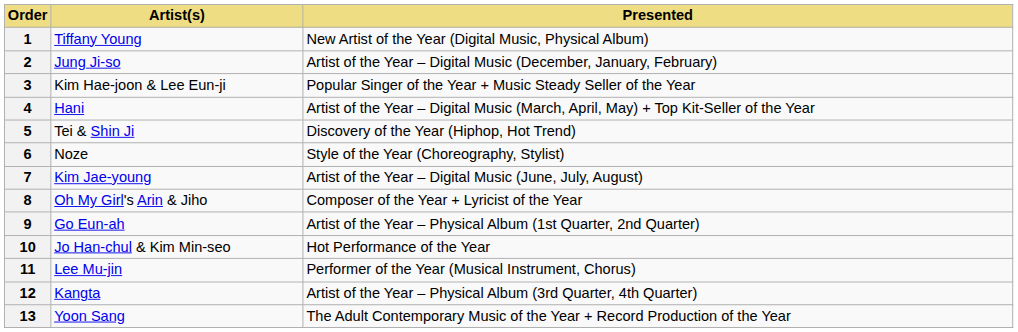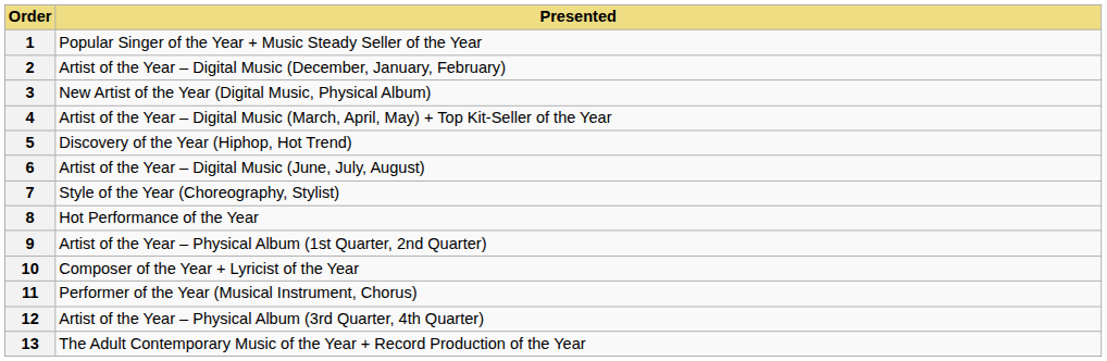 <table class="wikitable plainrowheaders" style="width:70%">
 <tr>
 <th scope="col" style="background:#EEDD82; width:2%">Order</th>
-<th scope="col" style="background:#EEDD82">Artist(s)</th>
 <th scope="col" style="background:#EEDD82">Presented</th>
 </tr>
 <tr>
 <th scope="row">1</th>
-<td><a href='#'>Tiffany Young</a></td>
-<td>New Artist of the Year (Digital Music, Physical Album)</td>
+<td>Popular Singer of the Year + Music Steady Seller of the Year</td>
 </tr>
 <tr>
 <th scope="row">2</th>
-<td><a href='#'>Jung Ji-so</a></td>
 <td>Artist of the Year – Digital Music (December, January, February)</td>
 </tr>
 <tr>
 <th scope="row">3</th>
-<td>Kim Hae-joon & Lee Eun-ji</td>
-<td>Popular Singer of the Year + Music Steady Seller of the Year</td>
+<td>New Artist of the Year (Digital Music, Physical Album)</td>
 </tr>
 <tr>
 <th scope="row">4</th>
-<td><a href='#'>Hani</a></td>
 <td>Artist of the Year – Digital Music (March, April, May) + Top Kit-Seller of the Year</td>
 </tr>
 <tr>
 <th scope="row">5</th>
-<td>Tei & <a href='#'>Shin Ji</a></td>
 <td>Discovery of the Year (Hiphop, Hot Trend)</td>
 </tr>
 <tr>
 <th scope="row">6</th>
-<td>Noze</td>
+<td>Artist of the Year – Digital Music (June, July, August)</td>
+</tr>
+<tr>
+<th scope="row">7</th>
 <td>Style of the Year (Choreography, Stylist)</td>
 </tr>
 <tr>
-<th scope="row">7</th>
-<td><a href='#'>Kim Jae-young</a></td>
-<td>Artist of the Year – Digital Music (June, July, August)</td>
-</tr>
-<tr>
 <th scope="row">8</th>
-<td><a href='#'>Oh My Girl</a>'s <a href='#'>Arin</a> & Jiho</td>
-<td>Composer of the Year + Lyricist of the Year</td>
+<td>Hot Performance of the Year</td>
 </tr>
 <tr>
 <th scope="row">9</th>
-<td><a href='#'>Go Eun-ah</a></td>
 <td>Artist of the Year – Physical Album (1st Quarter, 2nd Quarter)</td>
 </tr>
 <tr>
 <th scope="row">10</th>
-<td><a href='#'>Jo Han-chul</a> & Kim Min-seo</td>
-<td>Hot Performance of the Year</td>
+<td>Composer of the Year + Lyricist of the Year</td>
 </tr>
 <tr>
 <th scope="row">11</th>
-<td><a href='#'>Lee Mu-jin</a></td>
 <td>Performer of the Year (Musical Instrument, Chorus)</td>
 </tr>
 <tr>
 <th scope="row">12</th>
-<td><a href='#'>Kangta</a></td>
 <td>Artist of the Year – Physical Album (3rd Quarter, 4th Quarter)</td>
 </tr>
 <tr>
 <th scope="row">13</th>
-<td><a href='#'>Yoon Sang</a></td>
 <td>The Adult Contemporary Music of the Year + Record Production of the Year</td>
 </tr>
 </table>
